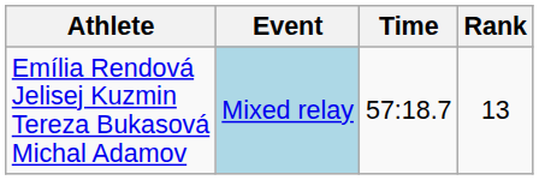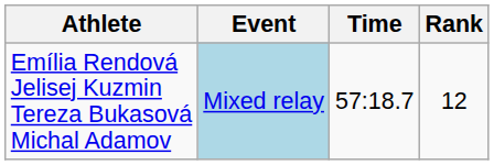 <table class="wikitable" style="font-size:90%">
 <tr>
 <th>Athlete</th>
 <th>Event</th>
 <th>Time</th>
 <th>Rank</th>
 </tr>
 <tr align=center>
 <td align=left><a href='#'>Emília Rendová</a><br><a href='#'>Jelisej Kuzmin</a><br><a href='#'>Tereza Bukasová</a><br><a href='#'>Michal Adamov</a></td>
 <td align=left style="background: lightblue;"><a href='#'>Mixed relay</a></td>
 <td>57:18.7</td>
-<td>13</td>
+<td>12</td>
 </tr>
 </table>
